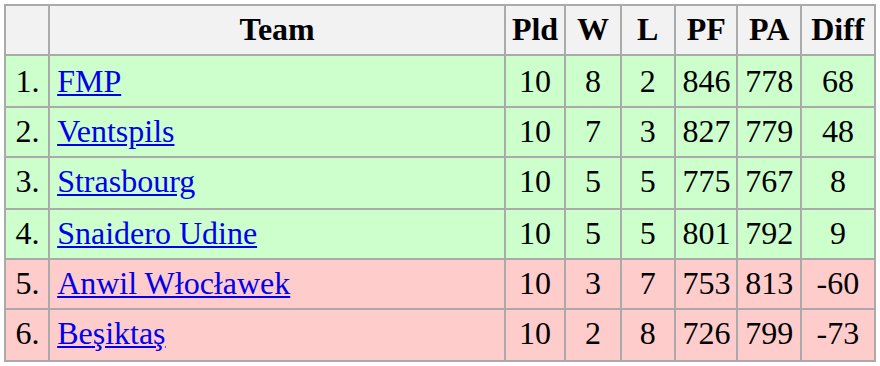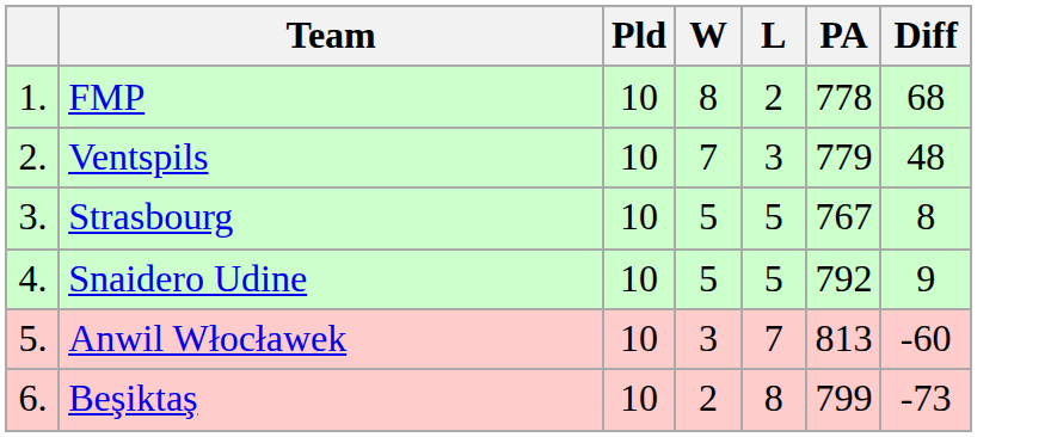 <table class=wikitable style="text-align:center">
 <tr>
 <th width=15></th>
 <th width=220>Team</th>
 <th width=20>Pld</th>
 <th width=20>W</th>
 <th width=20>L</th>
-<th width=20>PF</th>
 <th width=20>PA</th>
 <th width=30>Diff</th>
 </tr>
 <tr style="background: #ccffcc;">
 <td>1.</td>
 <td align=left> <a href='#'>FMP</a></td>
 <td>10</td>
 <td>8</td>
 <td>2</td>
-<td>846</td>
 <td>778</td>
 <td>68</td>
 </tr>
 <tr style="background: #ccffcc;">
 <td>2.</td>
 <td align=left> <a href='#'>Ventspils</a></td>
 <td>10</td>
 <td>7</td>
 <td>3</td>
-<td>827</td>
 <td>779</td>
 <td>48</td>
 </tr>
 <tr style="background: #ccffcc;">
 <td>3.</td>
 <td align=left> <a href='#'>Strasbourg</a></td>
 <td>10</td>
 <td>5</td>
 <td>5</td>
-<td>775</td>
 <td>767</td>
 <td>8</td>
 </tr>
 <tr style="background: #ccffcc;">
 <td>4.</td>
 <td align=left> <a href='#'>Snaidero Udine</a></td>
 <td>10</td>
 <td>5</td>
 <td>5</td>
-<td>801</td>
 <td>792</td>
 <td>9</td>
 </tr>
 <tr style="background: #ffcccc;">
 <td>5.</td>
 <td align=left> <a href='#'>Anwil Włocławek</a></td>
 <td>10</td>
 <td>3</td>
 <td>7</td>
-<td>753</td>
 <td>813</td>
 <td>-60</td>
 </tr>
 <tr style="background: #ffcccc;">
 <td>6.</td>
 <td align=left> <a href='#'>Beşiktaş</a></td>
 <td>10</td>
 <td>2</td>
 <td>8</td>
-<td>726</td>
 <td>799</td>
 <td>-73</td>
 </tr>
 </table>
